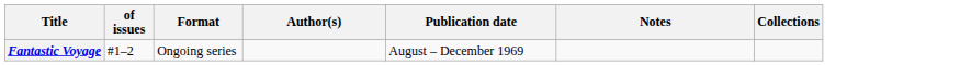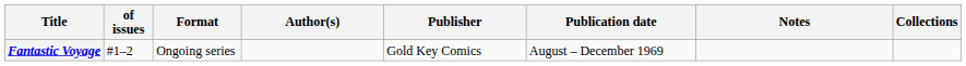 <table class="wikitable">
 <tr>
 <th>Title</th>
 <th style="width:40pt"> of issues</th>
 <th style="width:75pt">Format</th>
 <th style="width:125pt">Author(s)</th>
+<th style="width:125pt">Publisher</th>
 <th style="width:150pt">Publication date</th>
 <th style="width:175pt">Notes</th>
 <th>Collections</th>
 </tr>
 <tr>
 <th><em><a href='#'>Fantastic Voyage</a></em></th>
 <td>#1–2</td>
 <td>Ongoing series</td>
 <td></td>
+<td>Gold Key Comics</td>
 <td>August – December 1969</td>
 <td></td>
 <td></td>
 </tr>
 </table>
